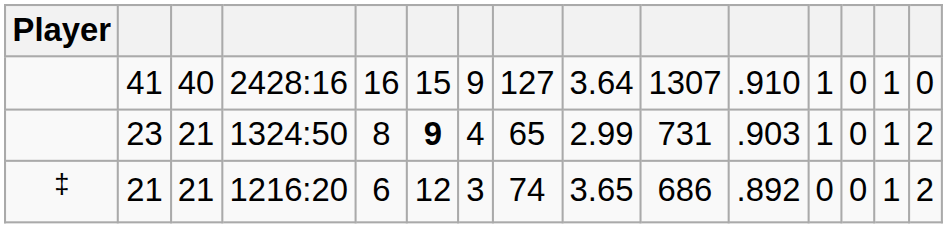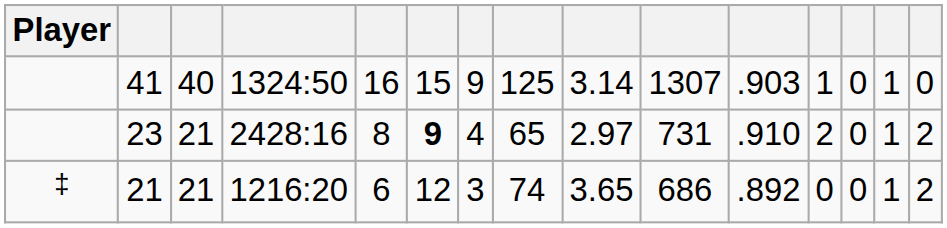 <table class="wikitable sortable" style="text-align:center;">
 <tr>
 <th>Player</th>
 <th></th>
 <th></th>
 <th></th>
 <th></th>
 <th></th>
 <th></th>
 <th></th>
 <th></th>
 <th></th>
 <th></th>
 <th></th>
 <th></th>
 <th></th>
 <th></th>
 </tr>
 <tr>
 <td></td>
 <td>41</td>
 <td>40</td>
-<td>2428:16</td>
+<td>1324:50</td>
 <td>16</td>
 <td>15</td>
 <td>9</td>
-<td>127</td>
-<td>3.64</td>
+<td>125</td>
+<td>3.14</td>
 <td>1307</td>
-<td>.910</td>
+<td>.903</td>
 <td>1</td>
 <td>0</td>
 <td>1</td>
 <td>0</td>
 </tr>
 <tr>
 <td></td>
 <td>23</td>
 <td>21</td>
-<td>1324:50</td>
+<td>2428:16</td>
 <td>8</td>
 <td><strong>9</strong></td>
 <td>4</td>
 <td>65</td>
-<td>2.99</td>
+<td>2.97</td>
 <td>731</td>
-<td>.903</td>
-<td>1</td>
+<td>.910</td>
+<td>2</td>
 <td>0</td>
 <td>1</td>
 <td>2</td>
 </tr>
 <tr>
 <td><sup>‡</sup></td>
 <td>21</td>
 <td>21</td>
 <td>1216:20</td>
 <td>6</td>
 <td>12</td>
 <td>3</td>
 <td>74</td>
 <td>3.65</td>
 <td>686</td>
 <td>.892</td>
 <td>0</td>
 <td>0</td>
 <td>1</td>
 <td>2</td>
 </tr>
 </table>
